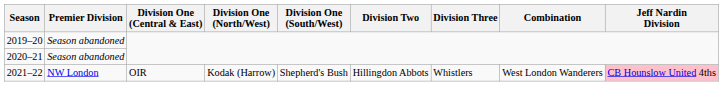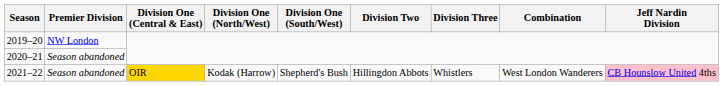 <table class="wikitable">
 <tr>
 <th><strong>Season</strong></th>
 <th><strong>Premier Division</strong></th>
 <th><strong>Division One <br>(Central & East)</strong></th>
 <th><strong>Division One <br>(North/West)</strong></th>
 <th><strong>Division One <br>(South/West)</strong></th>
 <th><strong>Division Two</strong></th>
 <th><strong>Division Three</strong></th>
 <th><strong>Combination</strong></th>
 <th><strong>Jeff Nardin <br>Division</strong></th>
 </tr>
 <tr>
 <td>2019–20</td>
-<td><em>Season abandoned</em></td>
+<td><a href='#'>NW London</a></td>
 </tr>
 <tr>
 <td>2020–21</td>
 <td><em>Season abandoned</em></td>
 </tr>
 <tr>
 <td>2021–22</td>
-<td><a href='#'>NW London</a></td>
-<td>OIR</td>
+<td><em>Season abandoned</em></td>
+<td style="background: gold;">OIR</td>
 <td>Kodak (Harrow)</td>
 <td>Shepherd's Bush</td>
 <td>Hillingdon Abbots</td>
 <td>Whistlers</td>
 <td>West London Wanderers</td>
 <td style="background: pink;"><a href='#'>CB Hounslow United</a> 4ths</td>
 </tr>
 </table>
